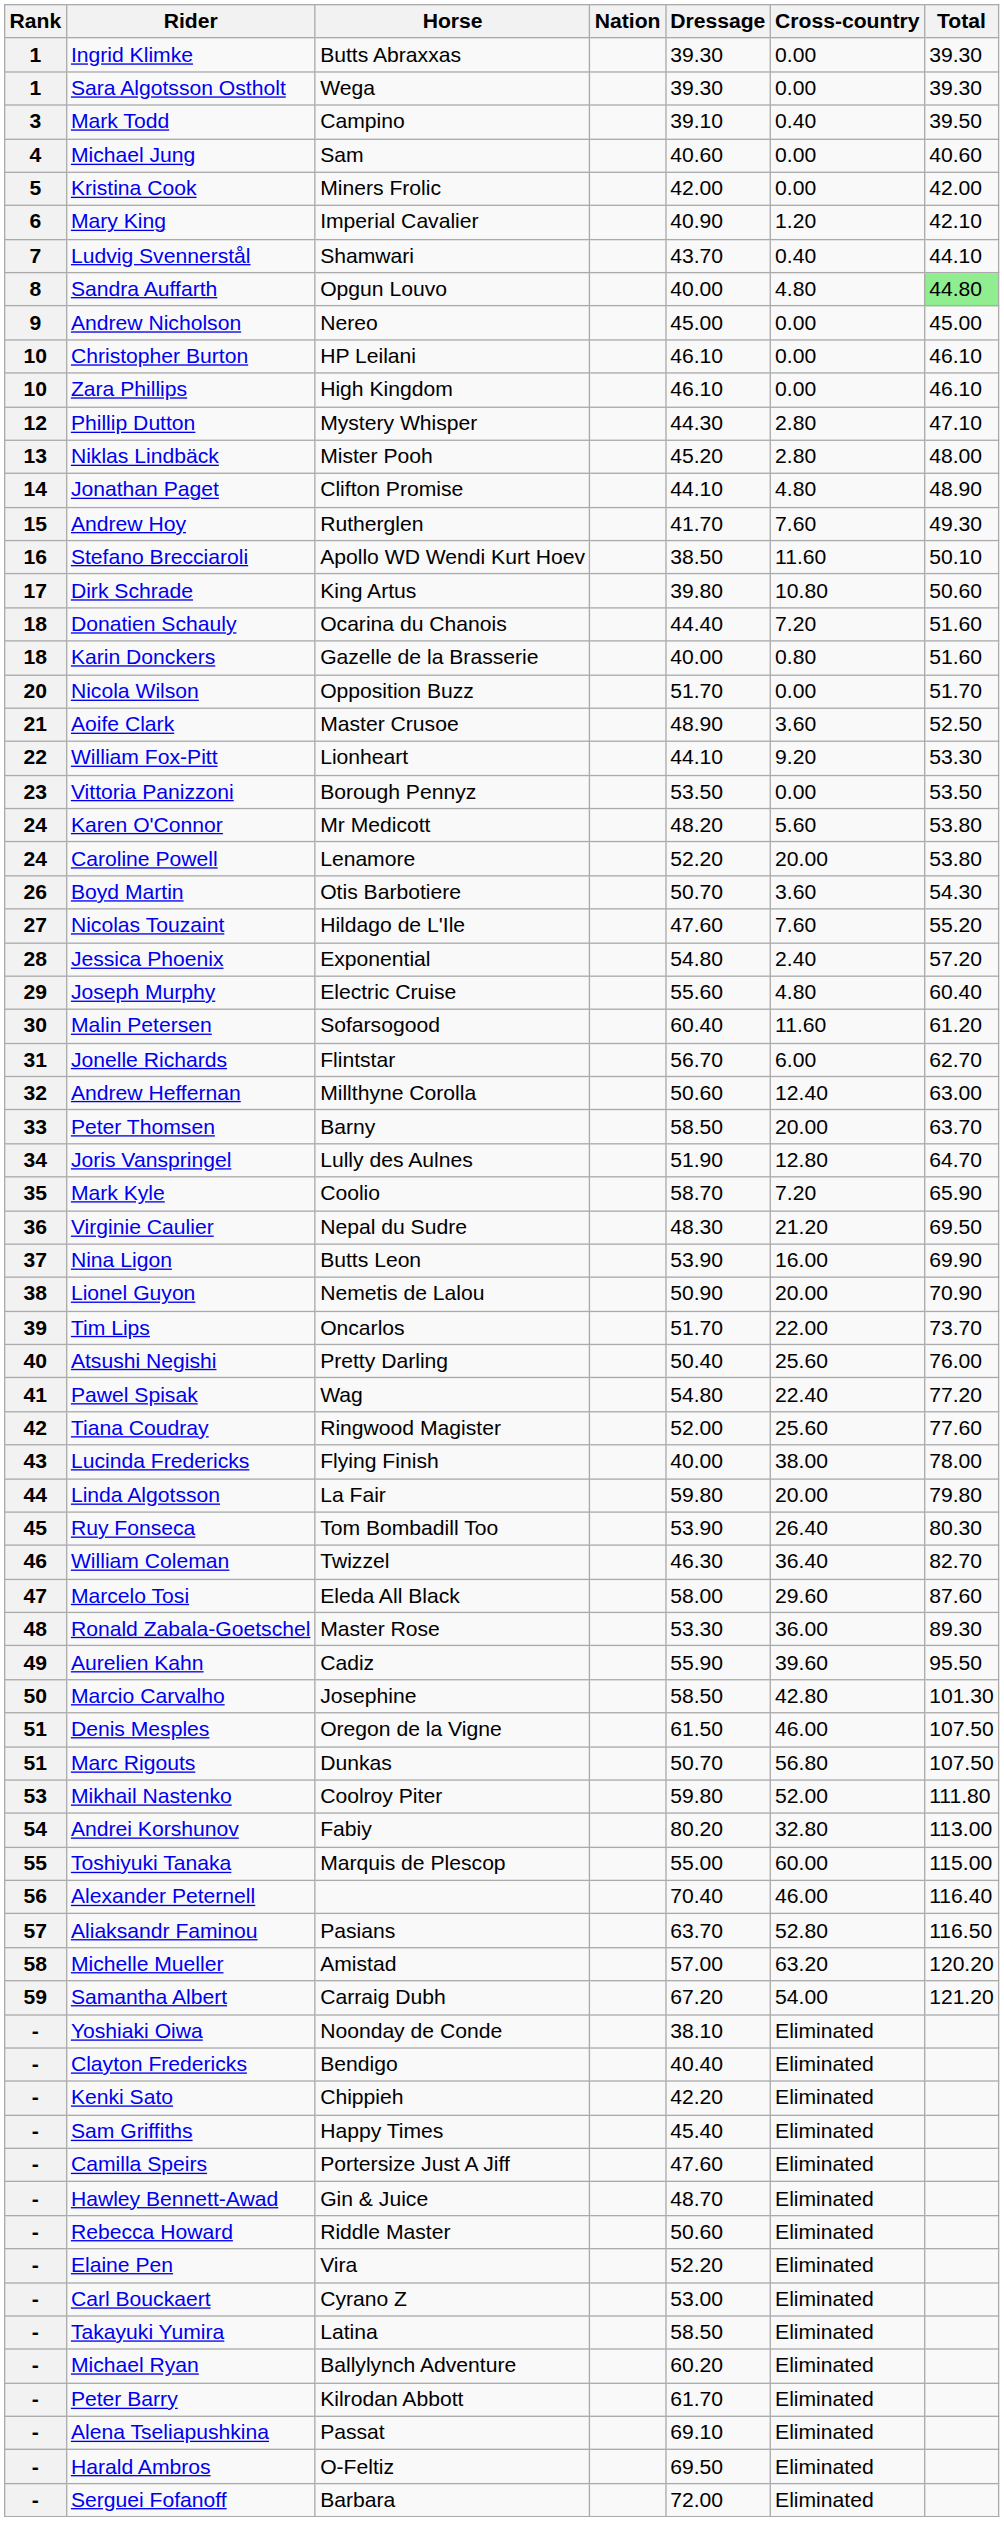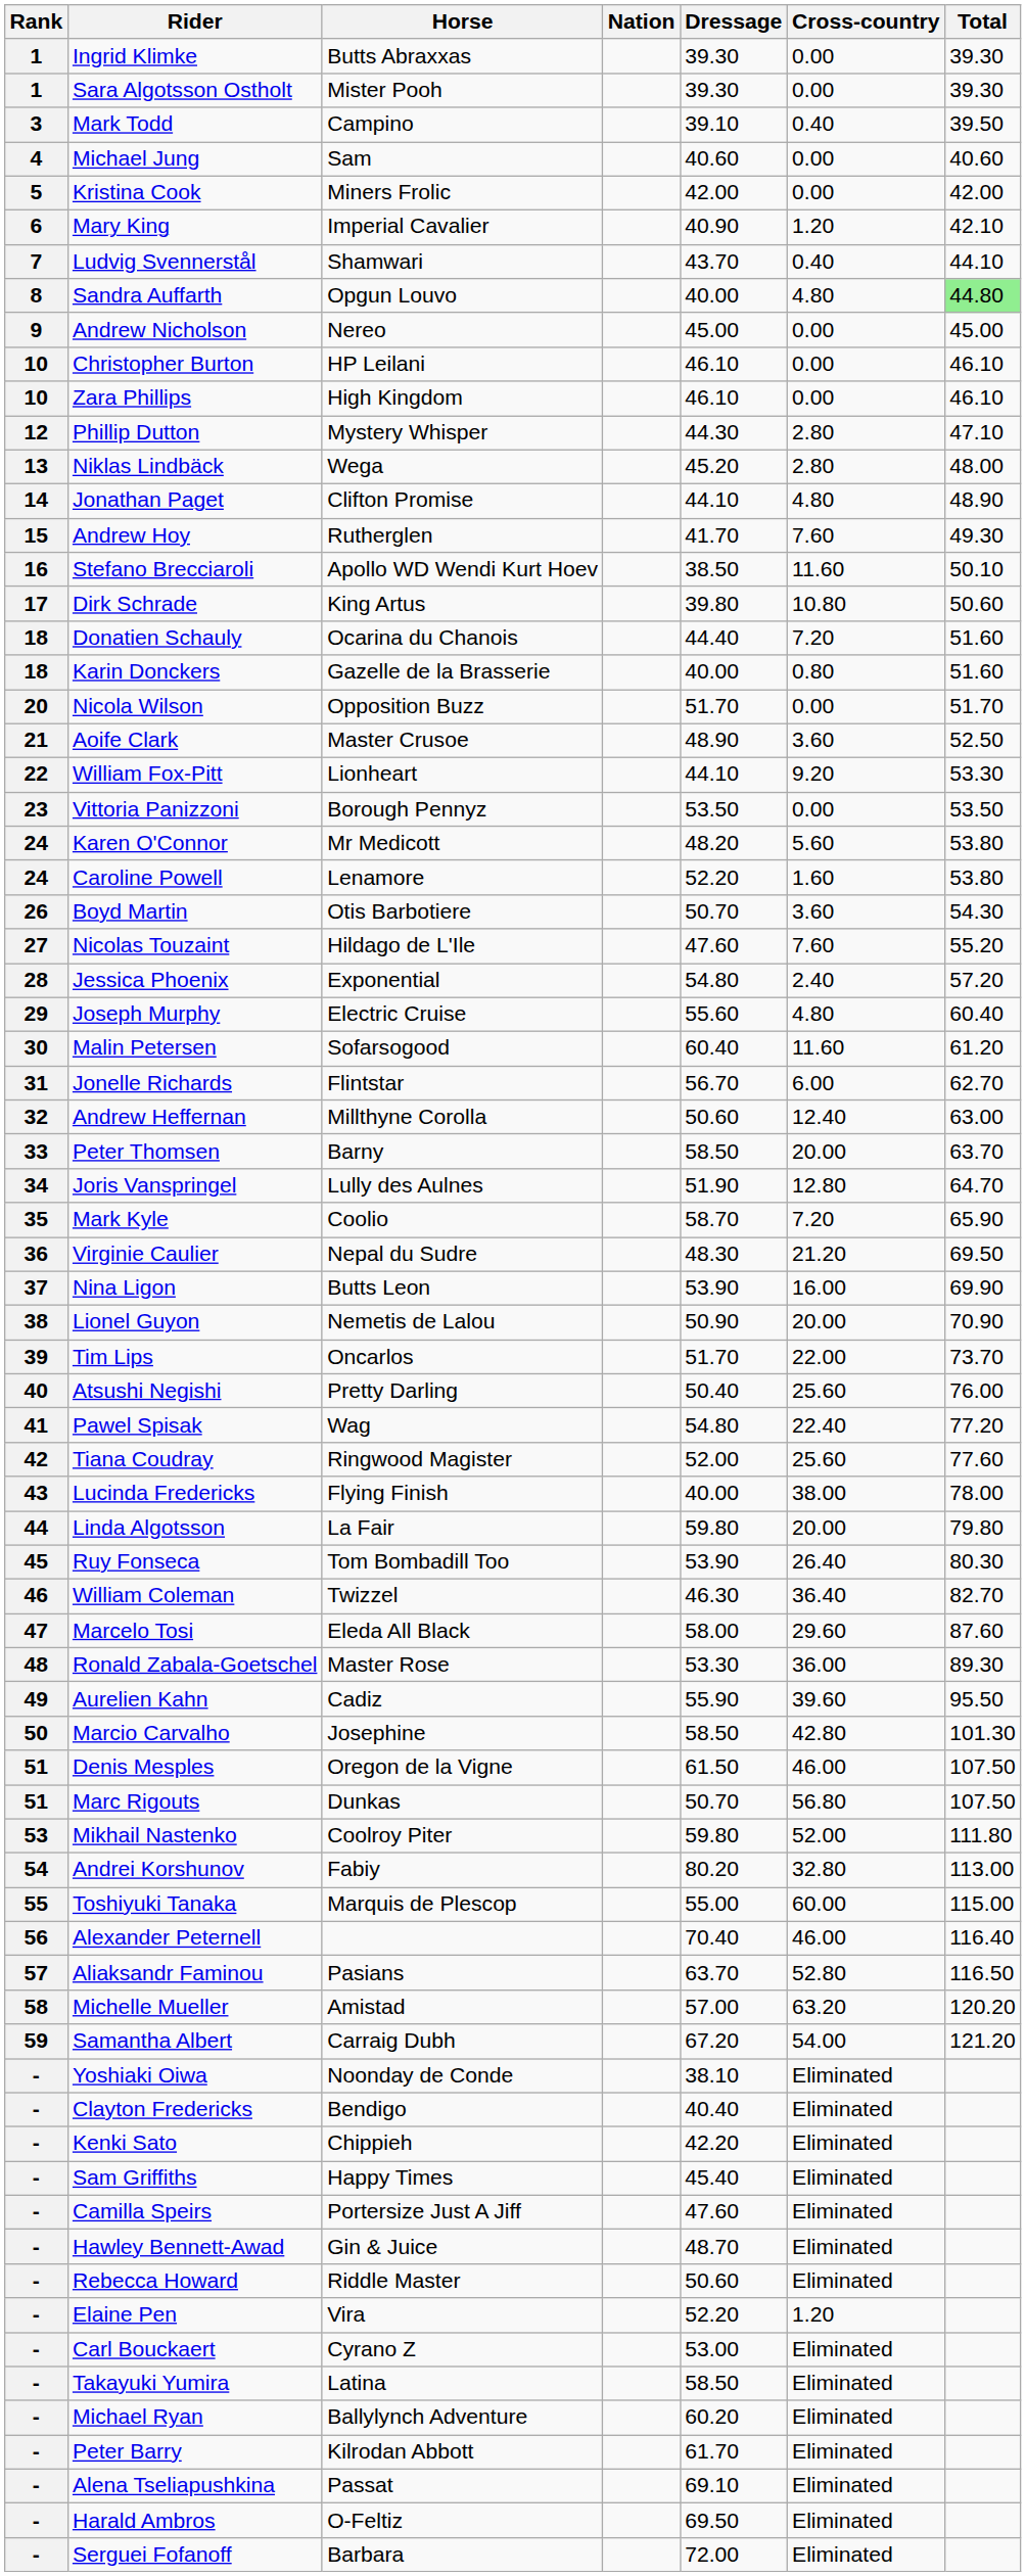 <table class="wikitable sortable">
 <tr>
 <th>Rank</th>
 <th>Rider</th>
 <th>Horse</th>
 <th>Nation</th>
 <th>Dressage</th>
 <th>Cross-country</th>
 <th>Total</th>
 </tr>
 <tr>
 <th>1</th>
 <td><a href='#'>Ingrid Klimke</a></td>
 <td>Butts Abraxxas</td>
 <td></td>
 <td>39.30</td>
 <td>0.00</td>
 <td>39.30</td>
 </tr>
 <tr>
 <th>1</th>
 <td><a href='#'>Sara Algotsson Ostholt</a></td>
-<td>Wega</td>
+<td>Mister Pooh</td>
 <td></td>
 <td>39.30</td>
 <td>0.00</td>
 <td>39.30</td>
 </tr>
 <tr>
 <th>3</th>
 <td><a href='#'>Mark Todd</a></td>
 <td>Campino</td>
 <td></td>
 <td>39.10</td>
 <td>0.40</td>
 <td>39.50</td>
 </tr>
 <tr>
 <th>4</th>
 <td><a href='#'>Michael Jung</a></td>
 <td>Sam</td>
 <td></td>
 <td>40.60</td>
 <td>0.00</td>
 <td>40.60</td>
 </tr>
 <tr>
 <th>5</th>
 <td><a href='#'>Kristina Cook</a></td>
 <td>Miners Frolic</td>
 <td></td>
 <td>42.00</td>
 <td>0.00</td>
 <td>42.00</td>
 </tr>
 <tr>
 <th>6</th>
 <td><a href='#'>Mary King</a></td>
 <td>Imperial Cavalier</td>
 <td></td>
 <td>40.90</td>
 <td>1.20</td>
 <td>42.10</td>
 </tr>
 <tr>
 <th>7</th>
 <td><a href='#'>Ludvig Svennerstål</a></td>
 <td>Shamwari</td>
 <td></td>
 <td>43.70</td>
 <td>0.40</td>
 <td>44.10</td>
 </tr>
 <tr>
 <th>8</th>
 <td><a href='#'>Sandra Auffarth</a></td>
 <td>Opgun Louvo</td>
 <td></td>
 <td>40.00</td>
 <td>4.80</td>
 <td style="background: lightgreen;">44.80</td>
 </tr>
 <tr>
 <th>9</th>
 <td><a href='#'>Andrew Nicholson</a></td>
 <td>Nereo</td>
 <td></td>
 <td>45.00</td>
 <td>0.00</td>
 <td>45.00</td>
 </tr>
 <tr>
 <th>10</th>
 <td><a href='#'>Christopher Burton</a></td>
 <td>HP Leilani</td>
 <td></td>
 <td>46.10</td>
 <td>0.00</td>
 <td>46.10</td>
 </tr>
 <tr>
 <th>10</th>
 <td><a href='#'>Zara Phillips</a></td>
 <td>High Kingdom</td>
 <td></td>
 <td>46.10</td>
 <td>0.00</td>
 <td>46.10</td>
 </tr>
 <tr>
 <th>12</th>
 <td><a href='#'>Phillip Dutton</a></td>
 <td>Mystery Whisper</td>
 <td></td>
 <td>44.30</td>
 <td>2.80</td>
 <td>47.10</td>
 </tr>
 <tr>
 <th>13</th>
 <td><a href='#'>Niklas Lindbäck</a></td>
-<td>Mister Pooh</td>
+<td>Wega</td>
 <td></td>
 <td>45.20</td>
 <td>2.80</td>
 <td>48.00</td>
 </tr>
 <tr>
 <th>14</th>
 <td><a href='#'>Jonathan Paget</a></td>
 <td>Clifton Promise</td>
 <td></td>
 <td>44.10</td>
 <td>4.80</td>
 <td>48.90</td>
 </tr>
 <tr>
 <th>15</th>
 <td><a href='#'>Andrew Hoy</a></td>
 <td>Rutherglen</td>
 <td></td>
 <td>41.70</td>
 <td>7.60</td>
 <td>49.30</td>
 </tr>
 <tr>
 <th>16</th>
 <td><a href='#'>Stefano Brecciaroli</a></td>
 <td>Apollo WD Wendi Kurt Hoev</td>
 <td></td>
 <td>38.50</td>
 <td>11.60</td>
 <td>50.10</td>
 </tr>
 <tr>
 <th>17</th>
 <td><a href='#'>Dirk Schrade</a></td>
 <td>King Artus</td>
 <td></td>
 <td>39.80</td>
 <td>10.80</td>
 <td>50.60</td>
 </tr>
 <tr>
 <th>18</th>
 <td><a href='#'>Donatien Schauly</a></td>
 <td>Ocarina du Chanois</td>
 <td></td>
 <td>44.40</td>
 <td>7.20</td>
 <td>51.60</td>
 </tr>
 <tr>
 <th>18</th>
 <td><a href='#'>Karin Donckers</a></td>
 <td>Gazelle de la Brasserie</td>
 <td></td>
 <td>40.00</td>
 <td>0.80</td>
 <td>51.60</td>
 </tr>
 <tr>
 <th>20</th>
 <td><a href='#'>Nicola Wilson</a></td>
 <td>Opposition Buzz</td>
 <td></td>
 <td>51.70</td>
 <td>0.00</td>
 <td>51.70</td>
 </tr>
 <tr>
 <th>21</th>
 <td><a href='#'>Aoife Clark</a></td>
 <td>Master Crusoe</td>
 <td></td>
 <td>48.90</td>
 <td>3.60</td>
 <td>52.50</td>
 </tr>
 <tr>
 <th>22</th>
 <td><a href='#'>William Fox-Pitt</a></td>
 <td>Lionheart</td>
 <td></td>
 <td>44.10</td>
 <td>9.20</td>
 <td>53.30</td>
 </tr>
 <tr>
 <th>23</th>
 <td><a href='#'>Vittoria Panizzoni</a></td>
 <td>Borough Pennyz</td>
 <td></td>
 <td>53.50</td>
 <td>0.00</td>
 <td>53.50</td>
 </tr>
 <tr>
 <th>24</th>
 <td><a href='#'>Karen O'Connor</a></td>
 <td>Mr Medicott</td>
 <td></td>
 <td>48.20</td>
 <td>5.60</td>
 <td>53.80</td>
 </tr>
 <tr>
 <th>24</th>
 <td><a href='#'>Caroline Powell</a></td>
 <td>Lenamore</td>
 <td></td>
 <td>52.20</td>
-<td>20.00</td>
+<td>1.60</td>
 <td>53.80</td>
 </tr>
 <tr>
 <th>26</th>
 <td><a href='#'>Boyd Martin</a></td>
 <td>Otis Barbotiere</td>
 <td></td>
 <td>50.70</td>
 <td>3.60</td>
 <td>54.30</td>
 </tr>
 <tr>
 <th>27</th>
 <td><a href='#'>Nicolas Touzaint</a></td>
 <td>Hildago de L'Ile</td>
 <td></td>
 <td>47.60</td>
 <td>7.60</td>
 <td>55.20</td>
 </tr>
 <tr>
 <th>28</th>
 <td><a href='#'>Jessica Phoenix</a></td>
 <td>Exponential</td>
 <td></td>
 <td>54.80</td>
 <td>2.40</td>
 <td>57.20</td>
 </tr>
 <tr>
 <th>29</th>
 <td><a href='#'>Joseph Murphy</a></td>
 <td>Electric Cruise</td>
 <td></td>
 <td>55.60</td>
 <td>4.80</td>
 <td>60.40</td>
 </tr>
 <tr>
 <th>30</th>
 <td><a href='#'>Malin Petersen</a></td>
 <td>Sofarsogood</td>
 <td></td>
 <td>60.40</td>
 <td>11.60</td>
 <td>61.20</td>
 </tr>
 <tr>
 <th>31</th>
 <td><a href='#'>Jonelle Richards</a></td>
 <td>Flintstar</td>
 <td></td>
 <td>56.70</td>
 <td>6.00</td>
 <td>62.70</td>
 </tr>
 <tr>
 <th>32</th>
 <td><a href='#'>Andrew Heffernan</a></td>
 <td>Millthyne Corolla</td>
 <td></td>
 <td>50.60</td>
 <td>12.40</td>
 <td>63.00</td>
 </tr>
 <tr>
 <th>33</th>
 <td><a href='#'>Peter Thomsen</a></td>
 <td>Barny</td>
 <td></td>
 <td>58.50</td>
 <td>20.00</td>
 <td>63.70</td>
 </tr>
 <tr>
 <th>34</th>
 <td><a href='#'>Joris Vanspringel</a></td>
 <td>Lully des Aulnes</td>
 <td></td>
 <td>51.90</td>
 <td>12.80</td>
 <td>64.70</td>
 </tr>
 <tr>
 <th>35</th>
 <td><a href='#'>Mark Kyle</a></td>
 <td>Coolio</td>
 <td></td>
 <td>58.70</td>
 <td>7.20</td>
 <td>65.90</td>
 </tr>
 <tr>
 <th>36</th>
 <td><a href='#'>Virginie Caulier</a></td>
 <td>Nepal du Sudre</td>
 <td></td>
 <td>48.30</td>
 <td>21.20</td>
 <td>69.50</td>
 </tr>
 <tr>
 <th>37</th>
 <td><a href='#'>Nina Ligon</a></td>
 <td>Butts Leon</td>
 <td></td>
 <td>53.90</td>
 <td>16.00</td>
 <td>69.90</td>
 </tr>
 <tr>
 <th>38</th>
 <td><a href='#'>Lionel Guyon</a></td>
 <td>Nemetis de Lalou</td>
 <td></td>
 <td>50.90</td>
 <td>20.00</td>
 <td>70.90</td>
 </tr>
 <tr>
 <th>39</th>
 <td><a href='#'>Tim Lips</a></td>
 <td>Oncarlos</td>
 <td></td>
 <td>51.70</td>
 <td>22.00</td>
 <td>73.70</td>
 </tr>
 <tr>
 <th>40</th>
 <td><a href='#'>Atsushi Negishi</a></td>
 <td>Pretty Darling</td>
 <td></td>
 <td>50.40</td>
 <td>25.60</td>
 <td>76.00</td>
 </tr>
 <tr>
 <th>41</th>
 <td><a href='#'>Pawel Spisak</a></td>
 <td>Wag</td>
 <td></td>
 <td>54.80</td>
 <td>22.40</td>
 <td>77.20</td>
 </tr>
 <tr>
 <th>42</th>
 <td><a href='#'>Tiana Coudray</a></td>
 <td>Ringwood Magister</td>
 <td></td>
 <td>52.00</td>
 <td>25.60</td>
 <td>77.60</td>
 </tr>
 <tr>
 <th>43</th>
 <td><a href='#'>Lucinda Fredericks</a></td>
 <td>Flying Finish</td>
 <td></td>
 <td>40.00</td>
 <td>38.00</td>
 <td>78.00</td>
 </tr>
 <tr>
 <th>44</th>
 <td><a href='#'>Linda Algotsson</a></td>
 <td>La Fair</td>
 <td></td>
 <td>59.80</td>
 <td>20.00</td>
 <td>79.80</td>
 </tr>
 <tr>
 <th>45</th>
 <td><a href='#'>Ruy Fonseca</a></td>
 <td>Tom Bombadill Too</td>
 <td></td>
 <td>53.90</td>
 <td>26.40</td>
 <td>80.30</td>
 </tr>
 <tr>
 <th>46</th>
 <td><a href='#'>William Coleman</a></td>
 <td>Twizzel</td>
 <td></td>
 <td>46.30</td>
 <td>36.40</td>
 <td>82.70</td>
 </tr>
 <tr>
 <th>47</th>
 <td><a href='#'>Marcelo Tosi</a></td>
 <td>Eleda All Black</td>
 <td></td>
 <td>58.00</td>
 <td>29.60</td>
 <td>87.60</td>
 </tr>
 <tr>
 <th>48</th>
 <td><a href='#'>Ronald Zabala-Goetschel</a></td>
 <td>Master Rose</td>
 <td></td>
 <td>53.30</td>
 <td>36.00</td>
 <td>89.30</td>
 </tr>
 <tr>
 <th>49</th>
 <td><a href='#'>Aurelien Kahn</a></td>
 <td>Cadiz</td>
 <td></td>
 <td>55.90</td>
 <td>39.60</td>
 <td>95.50</td>
 </tr>
 <tr>
 <th>50</th>
 <td><a href='#'>Marcio Carvalho</a></td>
 <td>Josephine</td>
 <td></td>
 <td>58.50</td>
 <td>42.80</td>
 <td>101.30</td>
 </tr>
 <tr>
 <th>51</th>
 <td><a href='#'>Denis Mesples</a></td>
 <td>Oregon de la Vigne</td>
 <td></td>
 <td>61.50</td>
 <td>46.00</td>
 <td>107.50</td>
 </tr>
 <tr>
 <th>51</th>
 <td><a href='#'>Marc Rigouts</a></td>
 <td>Dunkas</td>
 <td></td>
 <td>50.70</td>
 <td>56.80</td>
 <td>107.50</td>
 </tr>
 <tr>
 <th>53</th>
 <td><a href='#'>Mikhail Nastenko</a></td>
 <td>Coolroy Piter</td>
 <td></td>
 <td>59.80</td>
 <td>52.00</td>
 <td>111.80</td>
 </tr>
 <tr>
 <th>54</th>
 <td><a href='#'>Andrei Korshunov</a></td>
 <td>Fabiy</td>
 <td></td>
 <td>80.20</td>
 <td>32.80</td>
 <td>113.00</td>
 </tr>
 <tr>
 <th>55</th>
 <td><a href='#'>Toshiyuki Tanaka</a></td>
 <td>Marquis de Plescop</td>
 <td></td>
 <td>55.00</td>
 <td>60.00</td>
 <td>115.00</td>
 </tr>
 <tr>
 <th>56</th>
 <td><a href='#'>Alexander Peternell</a></td>
 <td></td>
 <td></td>
 <td>70.40</td>
 <td>46.00</td>
 <td>116.40</td>
 </tr>
 <tr>
 <th>57</th>
 <td><a href='#'>Aliaksandr Faminou</a></td>
 <td>Pasians</td>
 <td></td>
 <td>63.70</td>
 <td>52.80</td>
 <td>116.50</td>
 </tr>
 <tr>
 <th>58</th>
 <td><a href='#'>Michelle Mueller</a></td>
 <td>Amistad</td>
 <td></td>
 <td>57.00</td>
 <td>63.20</td>
 <td>120.20</td>
 </tr>
 <tr>
 <th>59</th>
 <td><a href='#'>Samantha Albert</a></td>
 <td>Carraig Dubh</td>
 <td></td>
 <td>67.20</td>
 <td>54.00</td>
 <td>121.20</td>
 </tr>
 <tr>
 <th>-</th>
 <td><a href='#'>Yoshiaki Oiwa</a></td>
 <td>Noonday de Conde</td>
 <td></td>
 <td>38.10</td>
 <td>Eliminated</td>
 <td></td>
 </tr>
 <tr>
 <th>-</th>
 <td><a href='#'>Clayton Fredericks</a></td>
 <td>Bendigo</td>
 <td></td>
 <td>40.40</td>
 <td>Eliminated</td>
 <td></td>
 </tr>
 <tr>
 <th>-</th>
 <td><a href='#'>Kenki Sato</a></td>
 <td>Chippieh</td>
 <td></td>
 <td>42.20</td>
 <td>Eliminated</td>
 <td></td>
 </tr>
 <tr>
 <th>-</th>
 <td><a href='#'>Sam Griffiths</a></td>
 <td>Happy Times</td>
 <td></td>
 <td>45.40</td>
 <td>Eliminated</td>
 <td></td>
 </tr>
 <tr>
 <th>-</th>
 <td><a href='#'>Camilla Speirs</a></td>
 <td>Portersize Just A Jiff</td>
 <td></td>
 <td>47.60</td>
 <td>Eliminated</td>
 <td></td>
 </tr>
 <tr>
 <th>-</th>
 <td><a href='#'>Hawley Bennett-Awad</a></td>
 <td>Gin & Juice</td>
 <td></td>
 <td>48.70</td>
 <td>Eliminated</td>
 <td></td>
 </tr>
 <tr>
 <th>-</th>
 <td><a href='#'>Rebecca Howard</a></td>
 <td>Riddle Master</td>
 <td></td>
 <td>50.60</td>
 <td>Eliminated</td>
 <td></td>
 </tr>
 <tr>
 <th>-</th>
 <td><a href='#'>Elaine Pen</a></td>
 <td>Vira</td>
 <td></td>
 <td>52.20</td>
-<td>Eliminated</td>
+<td>1.20</td>
 <td></td>
 </tr>
 <tr>
 <th>-</th>
 <td><a href='#'>Carl Bouckaert</a></td>
 <td>Cyrano Z</td>
 <td></td>
 <td>53.00</td>
 <td>Eliminated</td>
 <td></td>
 </tr>
 <tr>
 <th>-</th>
 <td><a href='#'>Takayuki Yumira</a></td>
 <td>Latina</td>
 <td></td>
 <td>58.50</td>
 <td>Eliminated</td>
 <td></td>
 </tr>
 <tr>
 <th>-</th>
 <td><a href='#'>Michael Ryan</a></td>
 <td>Ballylynch Adventure</td>
 <td></td>
 <td>60.20</td>
 <td>Eliminated</td>
 <td></td>
 </tr>
 <tr>
 <th>-</th>
 <td><a href='#'>Peter Barry</a></td>
 <td>Kilrodan Abbott</td>
 <td></td>
 <td>61.70</td>
 <td>Eliminated</td>
 <td></td>
 </tr>
 <tr>
 <th>-</th>
 <td><a href='#'>Alena Tseliapushkina</a></td>
 <td>Passat</td>
 <td></td>
 <td>69.10</td>
 <td>Eliminated</td>
 <td></td>
 </tr>
 <tr>
 <th>-</th>
 <td><a href='#'>Harald Ambros</a></td>
 <td>O-Feltiz</td>
 <td></td>
 <td>69.50</td>
 <td>Eliminated</td>
 <td></td>
 </tr>
 <tr>
 <th>-</th>
 <td><a href='#'>Serguei Fofanoff</a></td>
 <td>Barbara</td>
 <td></td>
 <td>72.00</td>
 <td>Eliminated</td>
 <td></td>
 </tr>
 </table>
